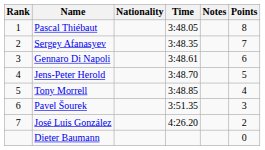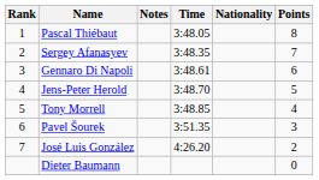 <table class="wikitable sortable" style="text-align:center">
 <tr>
 <th>Rank</th>
 <th>Name</th>
+<th>Notes</th>
+<th>Time</th>
 <th>Nationality</th>
-<th>Time</th>
-<th>Notes</th>
 <th>Points</th>
 </tr>
 <tr>
 <td>1</td>
 <td align=left><a href='#'>Pascal Thiébaut</a></td>
+<td></td>
+<td>3:48.05</td>
 <td align=left></td>
-<td>3:48.05</td>
-<td></td>
 <td>8</td>
 </tr>
 <tr>
 <td>2</td>
 <td align=left><a href='#'>Sergey Afanasyev</a></td>
+<td></td>
+<td>3:48.35</td>
 <td align=left></td>
-<td>3:48.35</td>
-<td></td>
 <td>7</td>
 </tr>
 <tr>
 <td>3</td>
 <td align=left><a href='#'>Gennaro Di Napoli</a></td>
+<td></td>
+<td>3:48.61</td>
 <td align=left></td>
-<td>3:48.61</td>
-<td></td>
 <td>6</td>
 </tr>
 <tr>
 <td>4</td>
 <td align=left><a href='#'>Jens-Peter Herold</a></td>
+<td></td>
+<td>3:48.70</td>
 <td align=left></td>
-<td>3:48.70</td>
-<td></td>
 <td>5</td>
 </tr>
 <tr>
 <td>5</td>
 <td align=left><a href='#'>Tony Morrell</a></td>
+<td></td>
+<td>3:48.85</td>
 <td align=left></td>
-<td>3:48.85</td>
-<td></td>
 <td>4</td>
 </tr>
 <tr>
 <td>6</td>
 <td align=left><a href='#'>Pavel Šourek</a></td>
+<td></td>
+<td>3:51.35</td>
 <td align=left></td>
-<td>3:51.35</td>
-<td></td>
 <td>3</td>
 </tr>
 <tr>
 <td>7</td>
 <td align=left><a href='#'>José Luis González</a></td>
+<td></td>
+<td>4:26.20</td>
 <td align=left></td>
-<td>4:26.20</td>
-<td></td>
 <td>2</td>
 </tr>
 <tr>
 <td></td>
 <td align=left><a href='#'>Dieter Baumann</a></td>
-<td align=left></td>
 <td></td>
 <td></td>
+<td align=left></td>
 <td>0</td>
 </tr>
 </table>
